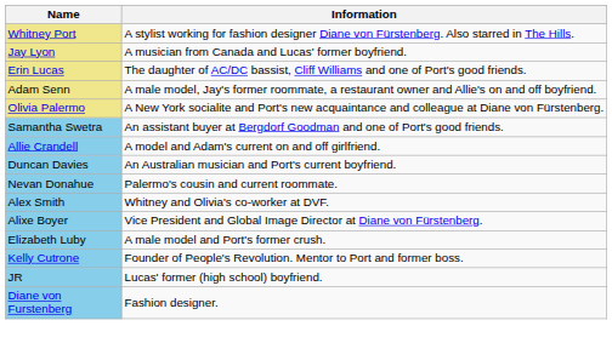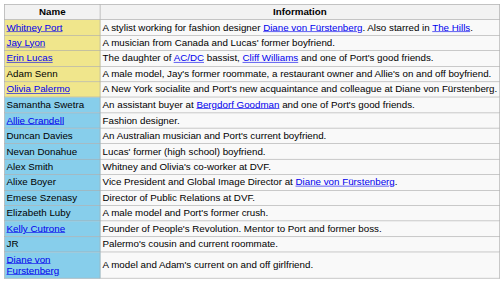 <table class="wikitable">
 <tr style="background:silver">
 <th>Name</th>
 <th>Information</th>
 </tr>
 <tr>
 <td style="width:150px; background:khaki; vertical-align:top;"><a href='#'>Whitney Port</a></td>
 <td>A stylist working for fashion designer <a href='#'>Diane von Fürstenberg</a>. Also starred in <a href='#'>The Hills</a>.</td>
 </tr>
 <tr>
 <td style="width:150px; background:khaki; vertical-align:top;"><a href='#'>Jay Lyon</a></td>
 <td>A musician from Canada and Lucas' former boyfriend.</td>
 </tr>
 <tr>
 <td style="width:150px; background:khaki; vertical-align:top;"><a href='#'>Erin Lucas</a></td>
 <td>The daughter of <a href='#'>AC/DC</a> bassist, <a href='#'>Cliff Williams</a> and one of Port's good friends.</td>
 </tr>
 <tr>
 <td style="width:150px; background:khaki; vertical-align:top;">Adam Senn</td>
 <td>A male model, Jay's former roommate, a restaurant owner and Allie's on and off boyfriend.</td>
 </tr>
 <tr>
 <td style="width:150px; background:khaki; vertical-align:top;"><a href='#'>Olivia Palermo</a></td>
 <td>A New York socialite and Port's new acquaintance and colleague at Diane von Fürstenberg.</td>
 </tr>
 <tr>
 <td style="width:150px; background:skyblue; vertical-align:top;">Samantha Swetra</td>
 <td>An assistant buyer at <a href='#'>Bergdorf Goodman</a> and one of Port's good friends.</td>
 </tr>
 <tr>
 <td style="width:150px; background:skyblue; vertical-align:top;"><a href='#'>Allie Crandell</a></td>
-<td>A model and Adam's current on and off girlfriend.</td>
+<td>Fashion designer.</td>
 </tr>
 <tr>
 <td style="width:150px; background:skyblue; vertical-align:top;">Duncan Davies</td>
 <td>An Australian musician and Port's current boyfriend.</td>
 </tr>
 <tr>
 <td style="background:skyblue; vertical-align:top;">Nevan Donahue</td>
-<td>Palermo's cousin and current roommate.</td>
+<td>Lucas' former (high school) boyfriend.</td>
 </tr>
 <tr>
 <td style="background:skyblue; vertical-align:top;">Alex Smith</td>
 <td>Whitney and Olivia's co-worker at DVF.</td>
 </tr>
 <tr>
 <td style="background:skyblue; vertical-align:top;">Alixe Boyer</td>
 <td>Vice President and Global Image Director at <a href='#'>Diane von Fürstenberg</a>.</td>
+</tr>
+<tr>
+<td style="background:skyblue; vertical-align:top;">Emese Szenasy</td>
+<td>Director of Public Relations at DVF.</td>
 </tr>
 <tr>
 <td style="background:skyblue; vertical-align:top;">Elizabeth Luby</td>
 <td>A male model and Port's former crush.</td>
 </tr>
 <tr>
 <td style="background:skyblue; vertical-align:top;"><a href='#'>Kelly Cutrone</a></td>
 <td>Founder of People's Revolution. Mentor to Port and former boss.</td>
 </tr>
 <tr>
 <td style="background:skyblue; vertical-align:top;">JR</td>
-<td>Lucas' former (high school) boyfriend.</td>
+<td>Palermo's cousin and current roommate.</td>
 </tr>
 <tr>
 <td style="background:skyblue; vertical-align:top;"><a href='#'>Diane von Furstenberg</a></td>
-<td>Fashion designer.</td>
+<td>A model and Adam's current on and off girlfriend.</td>
 </tr>
 </table>
